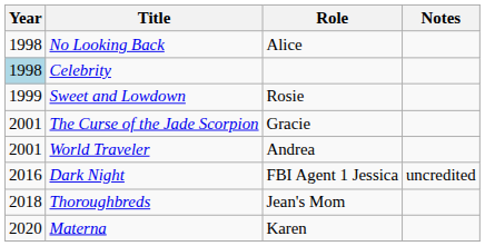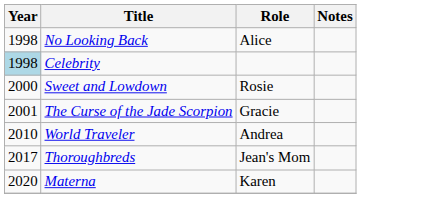 <table class="wikitable sortable">
 <tr>
 <th>Year</th>
 <th>Title</th>
 <th>Role</th>
 <th>Notes</th>
 </tr>
 <tr>
 <td>1998</td>
 <td><em><a href='#'>No Looking Back</a></em></td>
 <td>Alice</td>
 <td></td>
 </tr>
 <tr>
 <td style="background: lightblue;">1998</td>
 <td><em><a href='#'>Celebrity</a></em></td>
 <td></td>
 <td></td>
 </tr>
 <tr>
-<td>1999</td>
+<td>2000</td>
 <td><em><a href='#'>Sweet and Lowdown</a></em></td>
 <td>Rosie</td>
 <td></td>
 </tr>
 <tr>
 <td>2001</td>
 <td><em><a href='#'>The Curse of the Jade Scorpion</a></em></td>
 <td>Gracie</td>
 <td></td>
 </tr>
 <tr>
-<td>2001</td>
+<td>2010</td>
 <td><em><a href='#'>World Traveler</a></em></td>
 <td>Andrea</td>
 <td></td>
 </tr>
 <tr>
-<td>2016</td>
-<td><em><a href='#'>Dark Night</a></em></td>
-<td>FBI Agent 1 Jessica</td>
-<td>uncredited</td>
-</tr>
-<tr>
-<td>2018</td>
+<td>2017</td>
 <td><em><a href='#'>Thoroughbreds</a></em></td>
 <td>Jean's Mom</td>
 <td></td>
 </tr>
 <tr>
 <td>2020</td>
 <td><em><a href='#'>Materna</a></em></td>
 <td>Karen</td>
 <td></td>
 </tr>
 <tr>
 </tr>
 </table>
